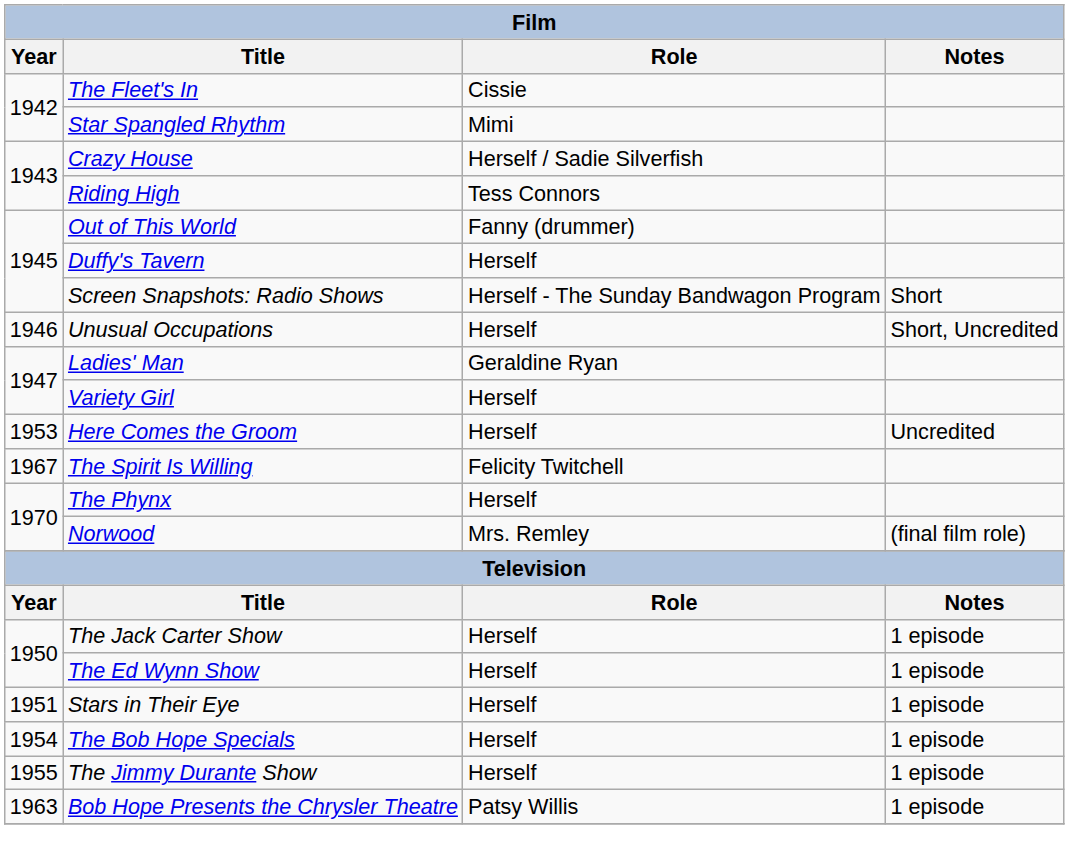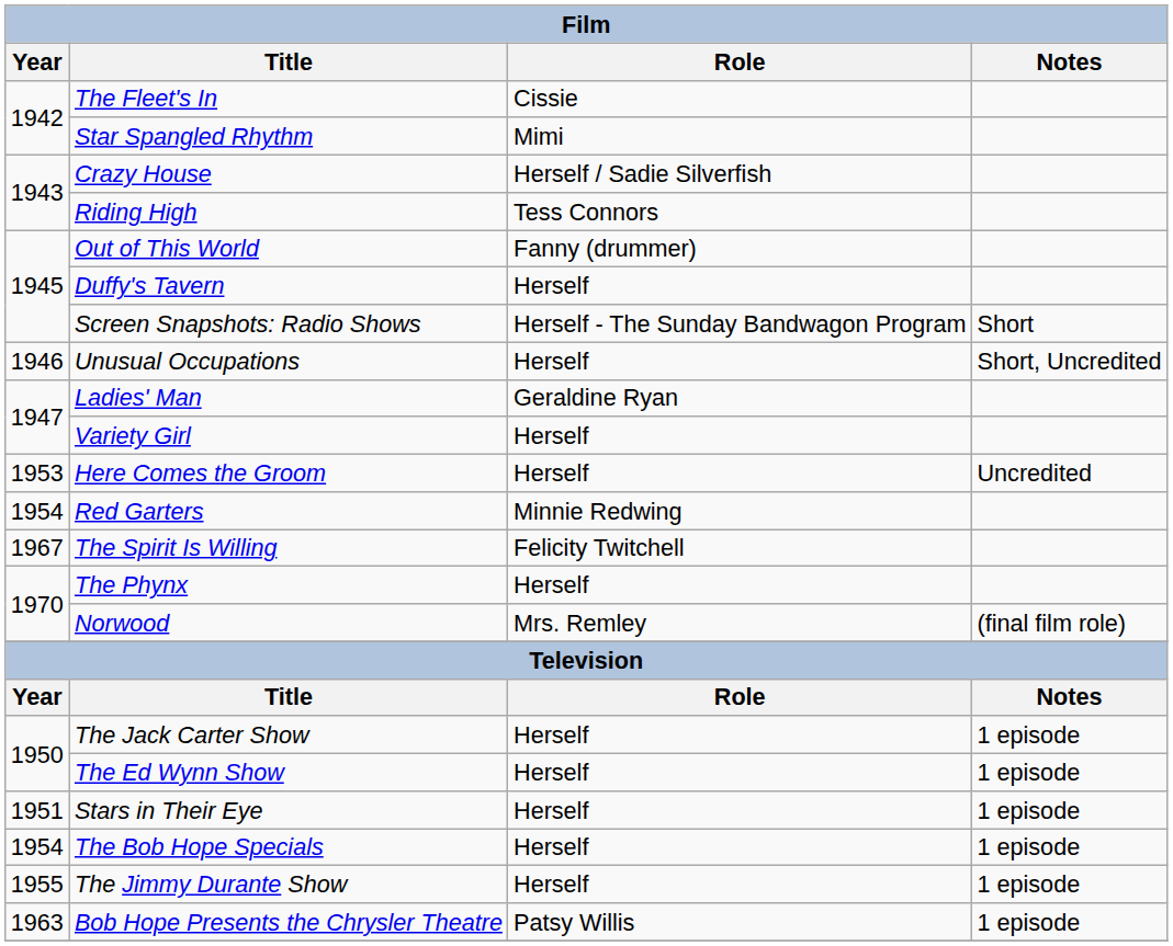 <table class="wikitable" style="font-size: 90%;">
 <tr>
 <th colspan="4" style="background: LightSteelBlue;">Film</th>
 </tr>
 <tr>
 <th>Year</th>
 <th>Title</th>
 <th>Role</th>
 <th>Notes</th>
 </tr>
 <tr>
 <td rowspan=2>1942</td>
 <td><em><a href='#'>The Fleet's In</a></em></td>
 <td>Cissie</td>
 <td></td>
 </tr>
 <tr>
 <td><em><a href='#'>Star Spangled Rhythm</a></em></td>
 <td>Mimi</td>
 <td></td>
 </tr>
 <tr>
 <td rowspan=2>1943</td>
 <td><em><a href='#'>Crazy House</a></em></td>
 <td>Herself / Sadie Silverfish</td>
 <td></td>
 </tr>
 <tr>
 <td><em><a href='#'>Riding High</a></em></td>
 <td>Tess Connors</td>
 <td></td>
 </tr>
 <tr>
 <td rowspan=3>1945</td>
 <td><em><a href='#'>Out of This World</a></em></td>
 <td>Fanny (drummer)</td>
 <td></td>
 </tr>
 <tr>
 <td><em><a href='#'>Duffy's Tavern</a></em></td>
 <td>Herself</td>
 <td></td>
 </tr>
 <tr>
 <td><em>Screen Snapshots: Radio Shows</em></td>
 <td>Herself - The Sunday Bandwagon Program</td>
 <td>Short</td>
 </tr>
 <tr>
 <td>1946</td>
 <td><em>Unusual Occupations</em></td>
 <td>Herself</td>
 <td>Short, Uncredited</td>
 </tr>
 <tr>
 <td rowspan=2>1947</td>
 <td><em><a href='#'>Ladies' Man</a></em></td>
 <td>Geraldine Ryan</td>
 <td></td>
 </tr>
 <tr>
 <td><em><a href='#'>Variety Girl</a></em></td>
 <td>Herself</td>
 <td></td>
 </tr>
 <tr>
 <td>1953</td>
 <td><em><a href='#'>Here Comes the Groom</a></em></td>
 <td>Herself</td>
 <td>Uncredited</td>
 </tr>
 <tr>
+<td>1954</td>
+<td><em><a href='#'>Red Garters</a></em></td>
+<td>Minnie Redwing</td>
+<td></td>
+</tr>
+<tr>
 <td>1967</td>
 <td><em><a href='#'>The Spirit Is Willing</a></em></td>
 <td>Felicity Twitchell</td>
 <td></td>
 </tr>
 <tr>
 <td rowspan=2>1970</td>
 <td><em><a href='#'>The Phynx</a></em></td>
 <td>Herself</td>
 <td></td>
 </tr>
 <tr>
 <td><em><a href='#'>Norwood</a></em></td>
 <td>Mrs. Remley</td>
 <td>(final film role)</td>
 </tr>
 <tr>
 </tr>
 <tr>
 <th colspan="4" style="background: LightSteelBlue;">Television</th>
 </tr>
 <tr>
 <th>Year</th>
 <th>Title</th>
 <th>Role</th>
 <th>Notes</th>
 </tr>
 <tr>
 <td rowspan=2>1950</td>
 <td><em>The Jack Carter Show</em></td>
 <td>Herself</td>
 <td>1 episode</td>
 </tr>
 <tr>
 <td><em><a href='#'>The Ed Wynn Show</a></em></td>
 <td>Herself</td>
 <td>1 episode</td>
 </tr>
 <tr>
 <td>1951</td>
 <td><em>Stars in Their Eye</em></td>
 <td>Herself</td>
 <td>1 episode</td>
 </tr>
 <tr>
 <td>1954</td>
 <td><em><a href='#'>The Bob Hope Specials</a></em></td>
 <td>Herself</td>
 <td>1 episode</td>
 </tr>
 <tr>
 <td>1955</td>
 <td><em>The <a href='#'>Jimmy Durante</a> Show</em></td>
 <td>Herself</td>
 <td>1 episode</td>
 </tr>
 <tr>
 <td>1963</td>
 <td><em><a href='#'>Bob Hope Presents the Chrysler Theatre</a></em></td>
 <td>Patsy Willis</td>
 <td>1 episode</td>
 </tr>
 <tr>
 </tr>
 </table>
